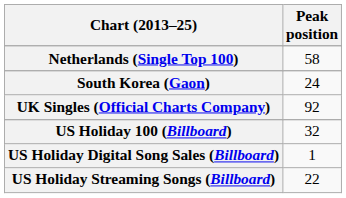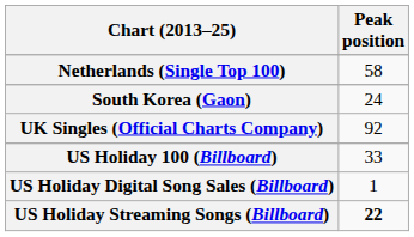 <table class="wikitable plainrowheaders sortable">
 <tr>
 <th scope="col">Chart (2013–25)</th>
 <th>Peak<br>position</th>
 </tr>
 <tr>
 </tr>
 <tr>
 <th scope="row">Netherlands (<a href='#'>Single Top 100</a>)</th>
 <td style="text-align:center;">58</td>
 </tr>
 <tr>
 </tr>
 <tr>
 <th scope="row">South Korea (<a href='#'>Gaon</a>)</th>
 <td style="text-align:center;">24</td>
 </tr>
 <tr>
 <th scope="row">UK Singles (<a href='#'>Official Charts Company</a>)</th>
 <td style="text-align:center;">92</td>
 </tr>
 <tr>
 </tr>
 <tr>
 </tr>
 <tr>
 <th scope="row">US Holiday 100 (<em><a href='#'>Billboard</a></em>)</th>
-<td style="text-align:center;">32</td>
+<td style="text-align:center;">33</td>
 </tr>
 <tr>
 <th scope="row">US Holiday Digital Song Sales (<em><a href='#'>Billboard</a></em>)</th>
 <td style="text-align:center;">1</td>
 </tr>
 <tr>
 <th scope="row">US Holiday Streaming Songs (<em><a href='#'>Billboard</a></em>)</th>
-<td style="text-align:center;">22</td>
+<td style="text-align:center;"><strong>22</strong></td>
 </tr>
 </table>
